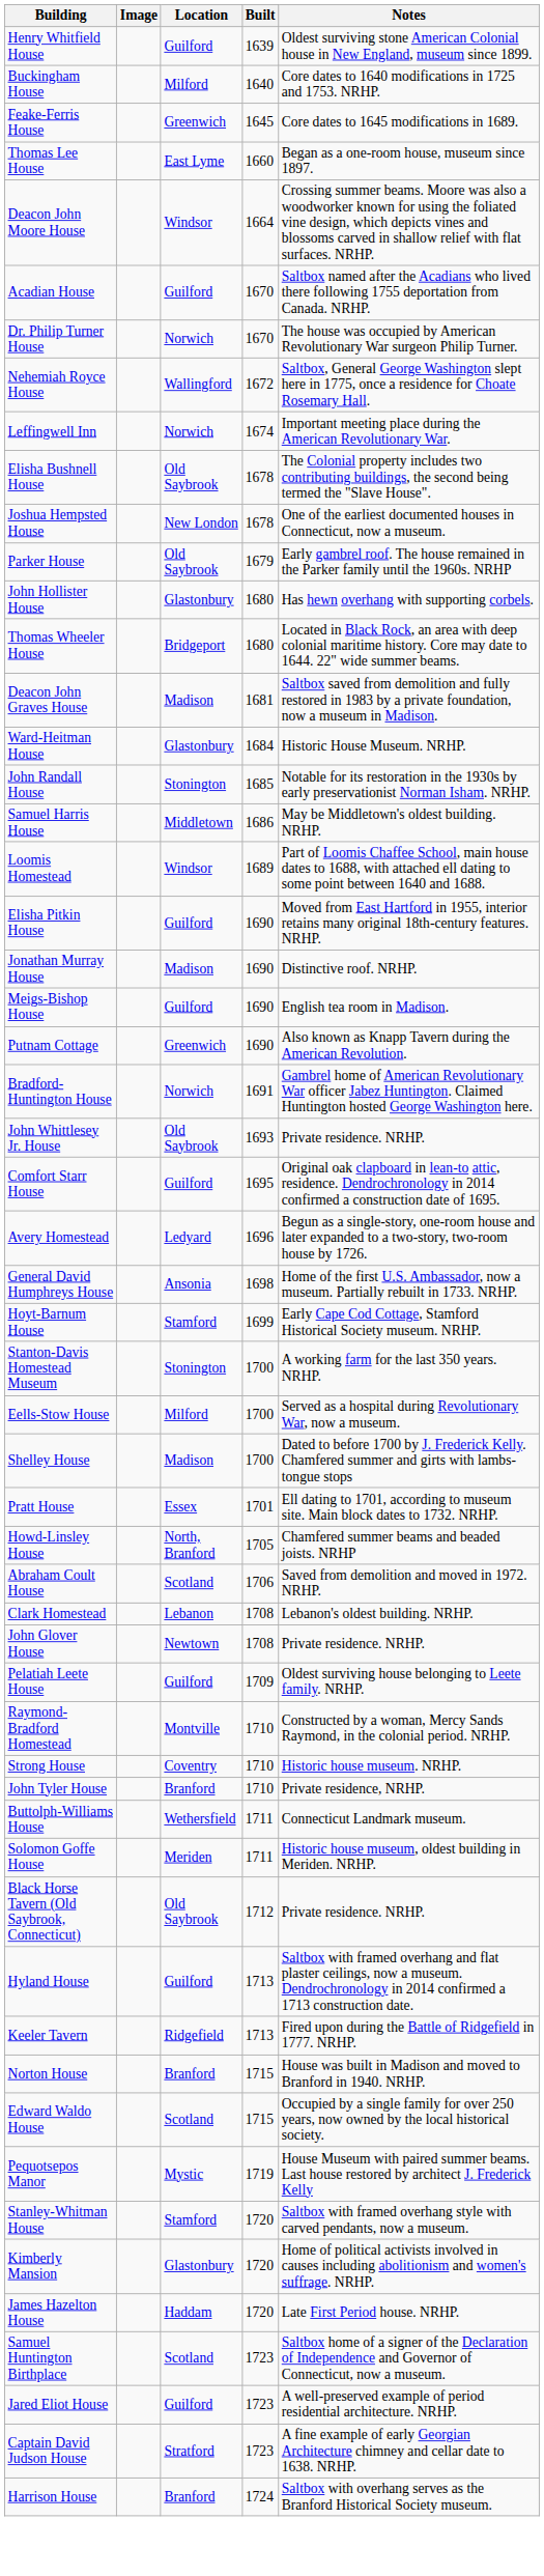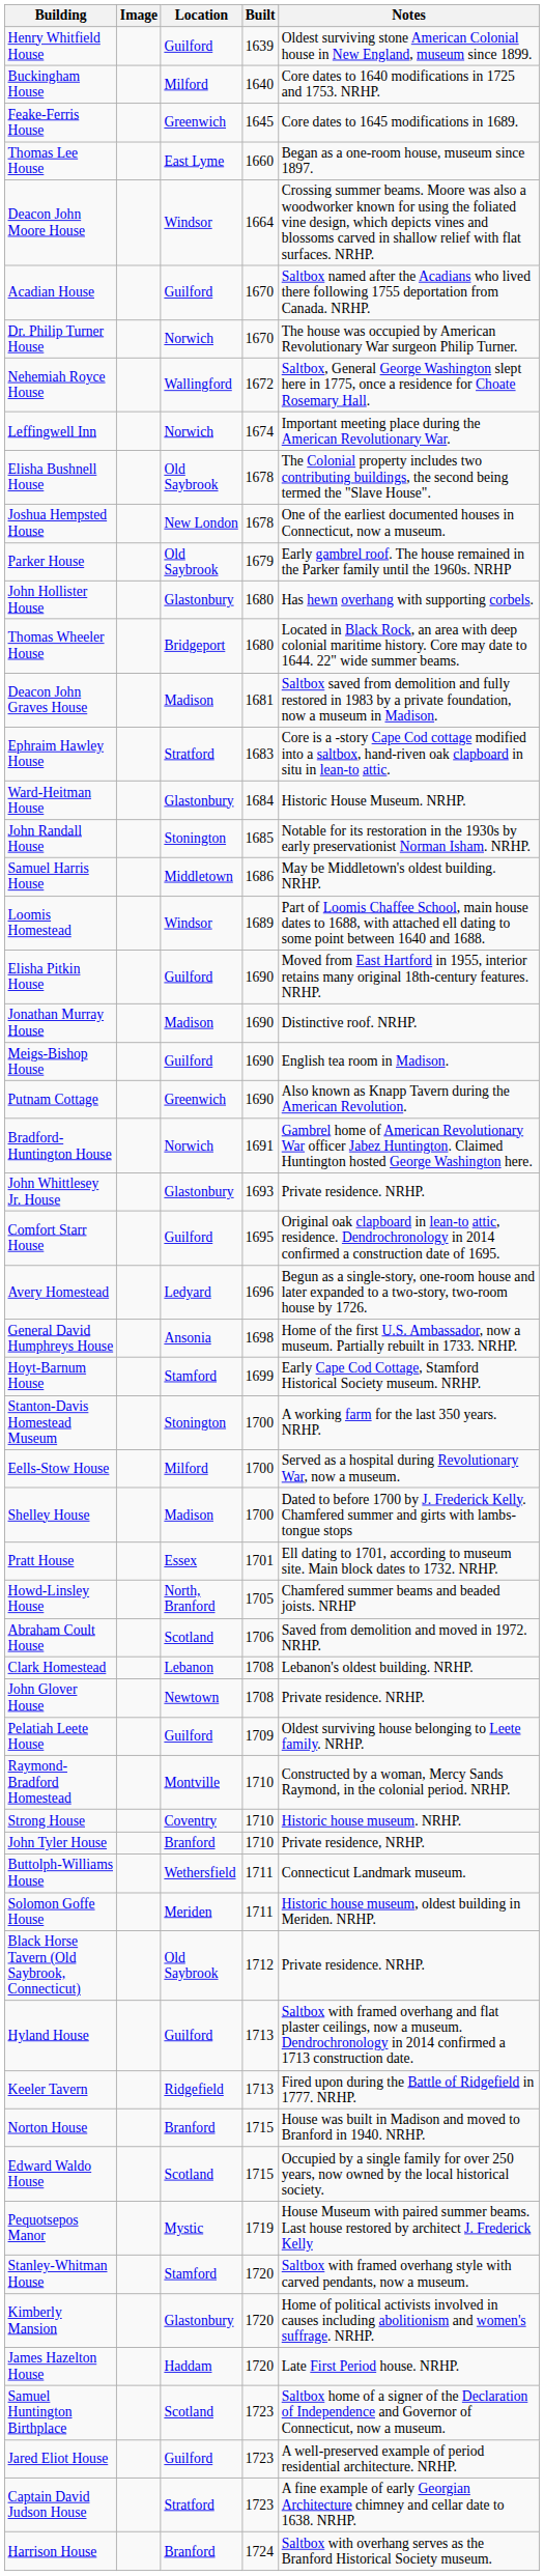 <table class="wikitable sortable mw-collapsible">
 <tr>
 <th>Building</th>
 <th class="unsortable">Image</th>
 <th>Location</th>
 <th>Built</th>
 <th>Notes</th>
 </tr>
 <tr>
 <td><a href='#'>Henry Whitfield House</a></td>
 <td></td>
 <td><a href='#'>Guilford</a></td>
 <td>1639</td>
 <td>Oldest surviving stone <a href='#'>American Colonial</a> house in <a href='#'>New England</a>, <a href='#'>museum</a> since 1899.</td>
 </tr>
 <tr>
 <td><a href='#'>Buckingham House</a></td>
 <td></td>
 <td><a href='#'>Milford</a></td>
 <td>1640</td>
 <td>Core dates to 1640 modifications in 1725 and 1753. NRHP.</td>
 </tr>
 <tr>
 <td><a href='#'>Feake-Ferris House</a></td>
 <td></td>
 <td><a href='#'>Greenwich</a></td>
 <td>1645</td>
 <td>Core dates to 1645 modifications in 1689.</td>
 </tr>
 <tr>
 <td><a href='#'>Thomas Lee House</a></td>
 <td></td>
 <td><a href='#'>East Lyme</a></td>
 <td>1660</td>
 <td>Began as a one-room house, museum since 1897.</td>
 </tr>
 <tr>
 <td><a href='#'>Deacon John Moore House</a></td>
 <td></td>
 <td><a href='#'>Windsor</a></td>
 <td>1664</td>
 <td>Crossing summer beams. Moore was also a woodworker known for using the foliated vine design, which depicts vines and blossoms carved in shallow relief with flat surfaces. NRHP.</td>
 </tr>
 <tr>
 <td><a href='#'>Acadian House</a></td>
 <td></td>
 <td><a href='#'>Guilford</a></td>
 <td>1670</td>
 <td><a href='#'>Saltbox</a> named after the <a href='#'>Acadians</a> who lived there following 1755 deportation from Canada. NRHP.</td>
 </tr>
 <tr>
 <td><a href='#'>Dr. Philip Turner House</a></td>
 <td></td>
 <td><a href='#'>Norwich</a></td>
 <td>1670</td>
 <td>The house was occupied by American Revolutionary War surgeon Philip Turner.</td>
 </tr>
 <tr>
 <td><a href='#'>Nehemiah Royce House</a></td>
 <td></td>
 <td><a href='#'>Wallingford</a></td>
 <td>1672</td>
 <td><a href='#'>Saltbox</a>, General <a href='#'>George Washington</a> slept here in 1775, once a residence for <a href='#'>Choate Rosemary Hall</a>.</td>
 </tr>
 <tr>
 <td><a href='#'>Leffingwell Inn</a></td>
 <td></td>
 <td><a href='#'>Norwich</a></td>
 <td>1674</td>
 <td>Important meeting place during the <a href='#'>American Revolutionary War</a>.</td>
 </tr>
 <tr>
 <td><a href='#'>Elisha Bushnell House</a></td>
 <td></td>
 <td><a href='#'>Old Saybrook</a></td>
 <td>1678</td>
 <td>The <a href='#'>Colonial</a> property includes two <a href='#'>contributing buildings</a>, the second being termed the "Slave House".</td>
 </tr>
 <tr>
 <td><a href='#'>Joshua Hempsted House</a></td>
 <td></td>
 <td><a href='#'>New London</a></td>
 <td>1678</td>
 <td>One of the earliest documented houses in Connecticut, now a museum.</td>
 </tr>
 <tr>
 <td><a href='#'>Parker House</a></td>
 <td></td>
 <td><a href='#'>Old Saybrook</a></td>
 <td>1679</td>
 <td>Early <a href='#'>gambrel roof</a>. The house remained in the Parker family until the 1960s. NRHP</td>
 </tr>
 <tr>
 <td><a href='#'>John Hollister House</a></td>
 <td></td>
 <td><a href='#'>Glastonbury</a></td>
 <td>1680</td>
 <td>Has <a href='#'>hewn</a> <a href='#'>overhang</a> with supporting <a href='#'>corbels</a>.</td>
 </tr>
 <tr>
 <td><a href='#'>Thomas Wheeler House</a></td>
 <td></td>
 <td><a href='#'>Bridgeport</a></td>
 <td>1680</td>
 <td>Located in <a href='#'>Black Rock</a>, an area with deep colonial maritime history. Core may date to 1644. 22" wide summer beams.</td>
 </tr>
 <tr>
 <td><a href='#'>Deacon John Graves House</a></td>
 <td></td>
 <td><a href='#'>Madison</a></td>
 <td>1681</td>
 <td><a href='#'>Saltbox</a> saved from demolition and fully restored in 1983 by a private foundation, now a museum in <a href='#'>Madison</a>.</td>
 </tr>
 <tr>
+<td><a href='#'>Ephraim Hawley House</a></td>
+<td></td>
+<td><a href='#'>Stratford</a></td>
+<td>1683</td>
+<td>Core is a -story <a href='#'>Cape Cod cottage</a> modified into a <a href='#'>saltbox</a>, hand-riven oak <a href='#'>clapboard</a> in situ in <a href='#'>lean-to</a> <a href='#'>attic</a>.</td>
+</tr>
+<tr>
 <td><a href='#'>Ward-Heitman House</a></td>
 <td></td>
 <td><a href='#'>Glastonbury</a></td>
 <td>1684</td>
 <td>Historic House Museum. NRHP.</td>
 </tr>
 <tr>
 <td><a href='#'>John Randall House</a></td>
 <td></td>
 <td><a href='#'>Stonington</a></td>
 <td>1685</td>
 <td>Notable for its restoration in the 1930s by early preservationist <a href='#'>Norman Isham</a>. NRHP.</td>
 </tr>
 <tr>
 <td><a href='#'>Samuel Harris House</a></td>
 <td></td>
 <td><a href='#'>Middletown</a></td>
 <td>1686</td>
 <td>May be Middletown's oldest building. NRHP.</td>
 </tr>
 <tr>
 <td><a href='#'>Loomis Homestead</a></td>
 <td></td>
 <td><a href='#'>Windsor</a></td>
 <td>1689</td>
 <td>Part of <a href='#'>Loomis Chaffee School</a>, main house dates to 1688, with attached ell dating to some point between 1640 and 1688.</td>
 </tr>
 <tr>
 <td><a href='#'>Elisha Pitkin House</a></td>
 <td></td>
 <td><a href='#'>Guilford</a></td>
 <td>1690</td>
 <td>Moved from <a href='#'>East Hartford</a> in 1955, interior retains many original 18th-century features. NRHP.</td>
 </tr>
 <tr>
 <td><a href='#'>Jonathan Murray House</a></td>
 <td></td>
 <td><a href='#'>Madison</a></td>
 <td>1690</td>
 <td>Distinctive roof. NRHP.</td>
 </tr>
 <tr>
 <td><a href='#'>Meigs-Bishop House</a></td>
 <td></td>
 <td><a href='#'>Guilford</a></td>
 <td>1690</td>
 <td>English tea room in <a href='#'>Madison</a>.</td>
 </tr>
 <tr>
 <td><a href='#'>Putnam Cottage</a></td>
 <td></td>
 <td><a href='#'>Greenwich</a></td>
 <td>1690</td>
 <td>Also known as Knapp Tavern during the <a href='#'>American Revolution</a>.</td>
 </tr>
 <tr>
 <td><a href='#'>Bradford-Huntington House</a></td>
 <td></td>
 <td><a href='#'>Norwich</a></td>
 <td>1691</td>
 <td><a href='#'>Gambrel</a> home of <a href='#'>American Revolutionary War</a> officer <a href='#'>Jabez Huntington</a>. Claimed Huntington hosted <a href='#'>George Washington</a> here.</td>
 </tr>
 <tr>
 <td><a href='#'>John Whittlesey Jr. House</a></td>
 <td></td>
-<td><a href='#'>Old Saybrook</a></td>
+<td><a href='#'>Glastonbury</a></td>
 <td>1693</td>
 <td>Private residence. NRHP.</td>
 </tr>
 <tr>
 <td><a href='#'>Comfort Starr House</a></td>
 <td></td>
 <td><a href='#'>Guilford</a></td>
 <td>1695</td>
 <td>Original oak <a href='#'>clapboard</a> in <a href='#'>lean-to</a> <a href='#'>attic</a>, residence. <a href='#'>Dendrochronology</a> in 2014 confirmed a construction date of 1695.</td>
 </tr>
 <tr>
 <td><a href='#'>Avery Homestead</a></td>
 <td></td>
 <td><a href='#'>Ledyard</a></td>
 <td>1696</td>
 <td>Begun as a single-story, one-room house and later expanded to a two-story, two-room house by 1726.</td>
 </tr>
 <tr>
 <td><a href='#'>General David Humphreys House</a></td>
 <td></td>
 <td><a href='#'>Ansonia</a></td>
 <td>1698</td>
 <td>Home of the first <a href='#'>U.S. Ambassador</a>, now a museum. Partially rebuilt in 1733. NRHP.</td>
 </tr>
 <tr>
 <td><a href='#'>Hoyt-Barnum House</a></td>
 <td></td>
 <td><a href='#'>Stamford</a></td>
 <td>1699</td>
 <td>Early <a href='#'>Cape Cod Cottage</a>, Stamford Historical Society museum. NRHP.</td>
 </tr>
 <tr>
 <td><a href='#'>Stanton-Davis Homestead Museum</a></td>
 <td></td>
 <td><a href='#'>Stonington</a></td>
 <td>1700</td>
 <td>A working <a href='#'>farm</a> for the last 350 years. NRHP.</td>
 </tr>
 <tr>
 <td><a href='#'>Eells-Stow House</a></td>
 <td></td>
 <td><a href='#'>Milford</a></td>
 <td>1700</td>
 <td>Served as a hospital during <a href='#'>Revolutionary War</a>, now a museum.</td>
 </tr>
 <tr>
 <td><a href='#'>Shelley House</a></td>
 <td></td>
 <td><a href='#'>Madison</a></td>
 <td>1700</td>
 <td>Dated to before 1700 by <a href='#'>J. Frederick Kelly</a>. Chamfered summer and girts with lambs-tongue stops</td>
 </tr>
 <tr>
 <td><a href='#'>Pratt House</a></td>
 <td></td>
 <td><a href='#'>Essex</a></td>
 <td>1701</td>
 <td>Ell dating to 1701, according to museum site. Main block dates to 1732. NRHP.</td>
 </tr>
 <tr>
 <td><a href='#'>Howd-Linsley House</a></td>
 <td></td>
 <td><a href='#'>North, Branford</a></td>
 <td>1705</td>
 <td>Chamfered summer beams and beaded joists. NRHP</td>
 </tr>
 <tr>
 <td><a href='#'>Abraham Coult House</a></td>
 <td></td>
 <td><a href='#'>Scotland</a></td>
 <td>1706</td>
 <td>Saved from demolition and moved in 1972. NRHP.</td>
 </tr>
 <tr>
 <td><a href='#'>Clark Homestead</a></td>
 <td></td>
 <td><a href='#'>Lebanon</a></td>
 <td>1708</td>
 <td>Lebanon's oldest building. NRHP.</td>
 </tr>
 <tr>
 <td><a href='#'>John Glover House</a></td>
 <td></td>
 <td><a href='#'>Newtown</a></td>
 <td>1708</td>
 <td>Private residence. NRHP.</td>
 </tr>
 <tr>
 <td><a href='#'>Pelatiah Leete House</a></td>
 <td></td>
 <td><a href='#'>Guilford</a></td>
 <td>1709</td>
 <td>Oldest surviving house belonging to <a href='#'>Leete family</a>. NRHP.</td>
 </tr>
 <tr>
 <td><a href='#'>Raymond-Bradford Homestead</a></td>
 <td></td>
 <td><a href='#'>Montville</a></td>
 <td>1710</td>
 <td>Constructed by a woman, Mercy Sands Raymond, in the colonial period. NRHP.</td>
 </tr>
 <tr>
 <td><a href='#'>Strong House</a></td>
 <td></td>
 <td><a href='#'>Coventry</a></td>
 <td>1710</td>
 <td><a href='#'>Historic house museum</a>. NRHP.</td>
 </tr>
 <tr>
 <td><a href='#'>John Tyler House</a></td>
 <td></td>
 <td><a href='#'>Branford</a></td>
 <td>1710</td>
 <td>Private residence, NRHP.</td>
 </tr>
 <tr>
 <td><a href='#'>Buttolph-Williams House</a></td>
 <td></td>
 <td><a href='#'>Wethersfield</a></td>
 <td>1711</td>
 <td>Connecticut Landmark museum.</td>
 </tr>
 <tr>
 <td><a href='#'>Solomon Goffe House</a></td>
 <td></td>
 <td><a href='#'>Meriden</a></td>
 <td>1711</td>
 <td><a href='#'>Historic house museum</a>, oldest building in Meriden. NRHP.</td>
 </tr>
 <tr>
 <td><a href='#'>Black Horse Tavern (Old Saybrook, Connecticut)</a></td>
 <td></td>
 <td><a href='#'>Old Saybrook</a></td>
 <td>1712</td>
 <td>Private residence. NRHP.</td>
 </tr>
 <tr>
 <td><a href='#'>Hyland House</a></td>
 <td></td>
 <td><a href='#'>Guilford</a></td>
 <td>1713</td>
 <td><a href='#'>Saltbox</a> with framed overhang and flat plaster ceilings, now a museum. <a href='#'>Dendrochronology</a> in 2014 confirmed a 1713 construction date.</td>
 </tr>
 <tr>
 <td><a href='#'>Keeler Tavern</a></td>
 <td></td>
 <td><a href='#'>Ridgefield</a></td>
 <td>1713</td>
 <td>Fired upon during the <a href='#'>Battle of Ridgefield</a> in 1777. NRHP.</td>
 </tr>
 <tr>
 <td><a href='#'>Norton House</a></td>
 <td></td>
 <td><a href='#'>Branford</a></td>
 <td>1715</td>
 <td>House was built in Madison and moved to Branford in 1940. NRHP.</td>
 </tr>
 <tr>
 <td><a href='#'>Edward Waldo House</a></td>
 <td></td>
 <td><a href='#'>Scotland</a></td>
 <td>1715</td>
 <td>Occupied by a single family for over 250 years, now owned by the local historical society.</td>
 </tr>
 <tr>
 <td><a href='#'>Pequotsepos Manor</a></td>
 <td></td>
 <td><a href='#'>Mystic</a></td>
 <td>1719</td>
 <td>House Museum with paired summer beams. Last house restored by architect <a href='#'>J. Frederick Kelly</a></td>
 </tr>
 <tr>
 <td><a href='#'>Stanley-Whitman House</a></td>
 <td></td>
 <td><a href='#'>Stamford</a></td>
 <td>1720</td>
 <td><a href='#'>Saltbox</a> with framed overhang style with carved pendants, now a museum.</td>
 </tr>
 <tr>
 <td><a href='#'>Kimberly Mansion</a></td>
 <td></td>
 <td><a href='#'>Glastonbury</a></td>
 <td>1720</td>
 <td>Home of political activists involved in causes including <a href='#'>abolitionism</a> and <a href='#'>women's suffrage</a>. NRHP.</td>
 </tr>
 <tr>
 <td><a href='#'>James Hazelton House</a></td>
 <td></td>
 <td><a href='#'>Haddam</a></td>
 <td>1720</td>
 <td>Late <a href='#'>First Period</a> house. NRHP.</td>
 </tr>
 <tr>
 <td><a href='#'>Samuel Huntington Birthplace</a></td>
 <td></td>
 <td><a href='#'>Scotland</a></td>
 <td>1723</td>
 <td><a href='#'>Saltbox</a> home of a signer of the <a href='#'>Declaration of Independence</a> and Governor of Connecticut, now a museum.</td>
 </tr>
 <tr>
 <td><a href='#'>Jared Eliot House</a></td>
 <td></td>
 <td><a href='#'>Guilford</a></td>
 <td>1723</td>
 <td>A well-preserved example of period residential architecture. NRHP.</td>
 </tr>
 <tr>
 <td><a href='#'>Captain David Judson House</a></td>
 <td></td>
 <td><a href='#'>Stratford</a></td>
 <td>1723</td>
 <td>A fine example of early <a href='#'>Georgian Architecture</a> chimney and cellar date to 1638. NRHP.</td>
 </tr>
 <tr>
 <td><a href='#'>Harrison House</a></td>
 <td></td>
 <td><a href='#'>Branford</a></td>
 <td>1724</td>
 <td><a href='#'>Saltbox</a> with overhang serves as the Branford Historical Society museum.</td>
 </tr>
 </table>
